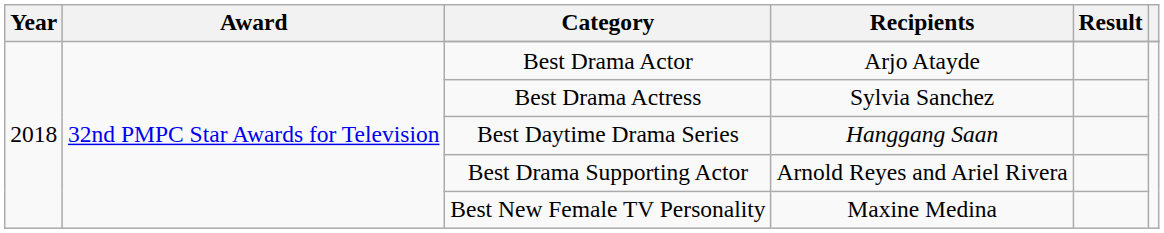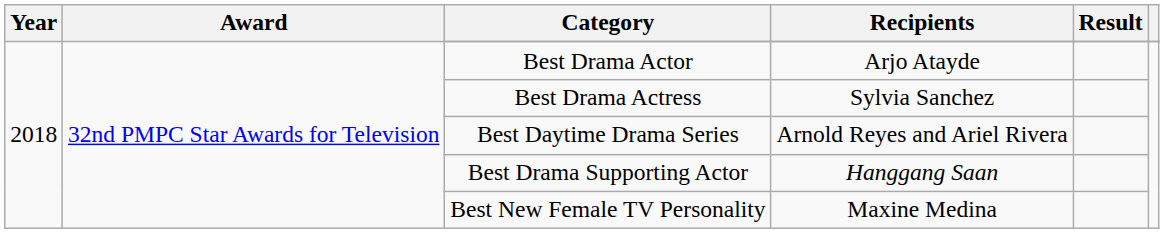 <table class="wikitable" style="text-align:center;" style="font-size:95%;">
 <tr>
 <th>Year</th>
 <th>Award</th>
 <th>Category</th>
 <th>Recipients</th>
 <th>Result</th>
 <th></th>
 </tr>
 <tr>
 <td rowspan="9">2018</td>
 <td rowspan="6"><a href='#'>32nd PMPC Star Awards for Television</a></td>
 </tr>
 <tr>
 <td>Best Drama Actor</td>
 <td>Arjo Atayde</td>
 <td></td>
 <td rowspan="5"></td>
 </tr>
 <tr>
 <td>Best Drama Actress</td>
 <td>Sylvia Sanchez</td>
 <td></td>
 </tr>
 <tr>
 <td>Best Daytime Drama Series</td>
-<td><em>Hanggang Saan</em></td>
+<td>Arnold Reyes and Ariel Rivera</td>
 <td></td>
 </tr>
 <tr>
 <td>Best Drama Supporting Actor</td>
-<td>Arnold Reyes and Ariel Rivera</td>
+<td><em>Hanggang Saan</em></td>
 <td></td>
 </tr>
 <tr>
 <td>Best New Female TV Personality</td>
 <td>Maxine Medina</td>
 <td></td>
 </tr>
 </table>
